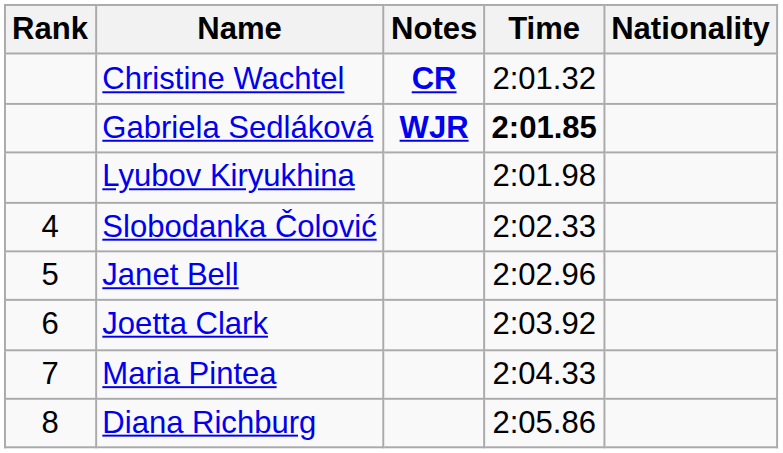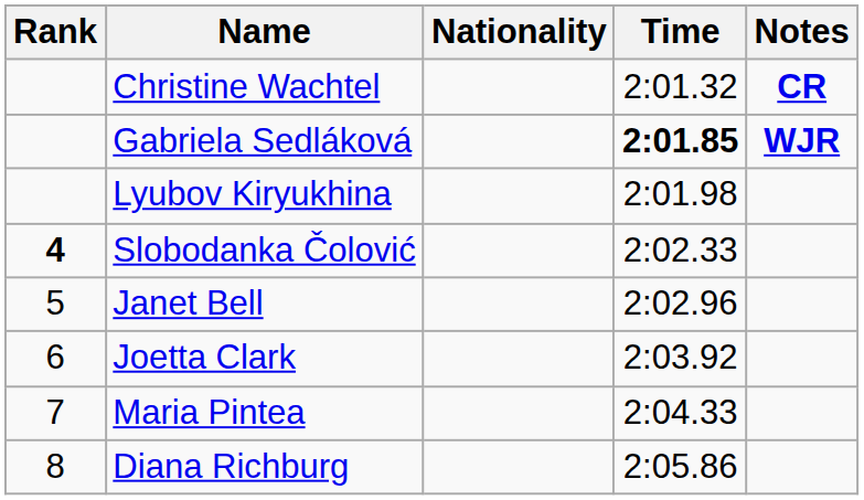 <table class="wikitable sortable" style="text-align:center">
 <tr>
 <th>Rank</th>
 <th>Name</th>
+<th>Nationality</th>
+<th>Time</th>
 <th>Notes</th>
-<th>Time</th>
-<th>Nationality</th>
 </tr>
 <tr>
 <td></td>
 <td align="left"><a href='#'>Christine Wachtel</a></td>
+<td align=left></td>
+<td>2:01.32</td>
 <td><strong><a href='#'>CR</a></strong></td>
-<td>2:01.32</td>
-<td align=left></td>
 </tr>
 <tr>
 <td></td>
 <td align="left"><a href='#'>Gabriela Sedláková</a></td>
+<td align=left></td>
+<td><strong>2:01.85</strong></td>
 <td><strong><a href='#'>WJR</a></strong></td>
-<td><strong>2:01.85</strong></td>
-<td align=left></td>
 </tr>
 <tr>
 <td></td>
 <td align="left"><a href='#'>Lyubov Kiryukhina</a></td>
+<td align=left></td>
+<td>2:01.98</td>
 <td></td>
-<td>2:01.98</td>
-<td align=left></td>
 </tr>
 <tr>
-<td>4</td>
+<td><strong>4</strong></td>
 <td align="left"><a href='#'>Slobodanka Čolović</a></td>
+<td align=left></td>
+<td>2:02.33</td>
 <td></td>
-<td>2:02.33</td>
-<td align=left></td>
 </tr>
 <tr>
 <td>5</td>
 <td align="left"><a href='#'>Janet Bell</a></td>
+<td align=left></td>
+<td>2:02.96</td>
 <td></td>
-<td>2:02.96</td>
-<td align=left></td>
 </tr>
 <tr>
 <td>6</td>
 <td align="left"><a href='#'>Joetta Clark</a></td>
+<td align=left></td>
+<td>2:03.92</td>
 <td></td>
-<td>2:03.92</td>
-<td align=left></td>
 </tr>
 <tr>
 <td>7</td>
 <td align="left"><a href='#'>Maria Pintea</a></td>
+<td align=left></td>
+<td>2:04.33</td>
 <td></td>
-<td>2:04.33</td>
-<td align=left></td>
 </tr>
 <tr>
 <td>8</td>
 <td align="left"><a href='#'>Diana Richburg</a></td>
+<td align=left></td>
+<td>2:05.86</td>
 <td></td>
-<td>2:05.86</td>
-<td align=left></td>
 </tr>
 </table>
